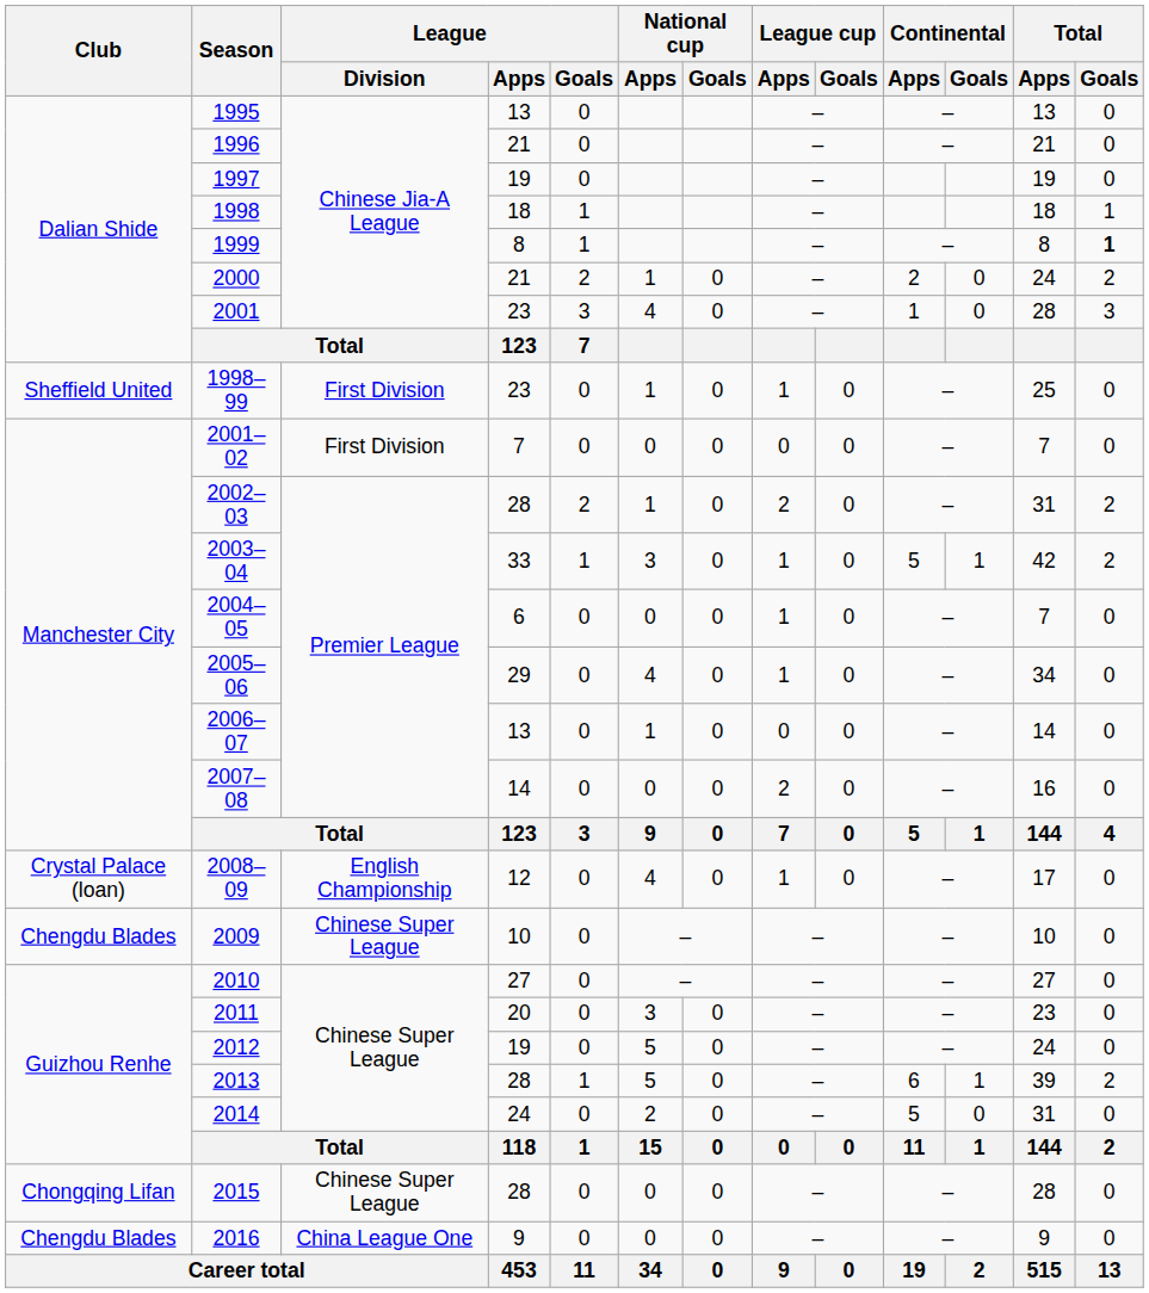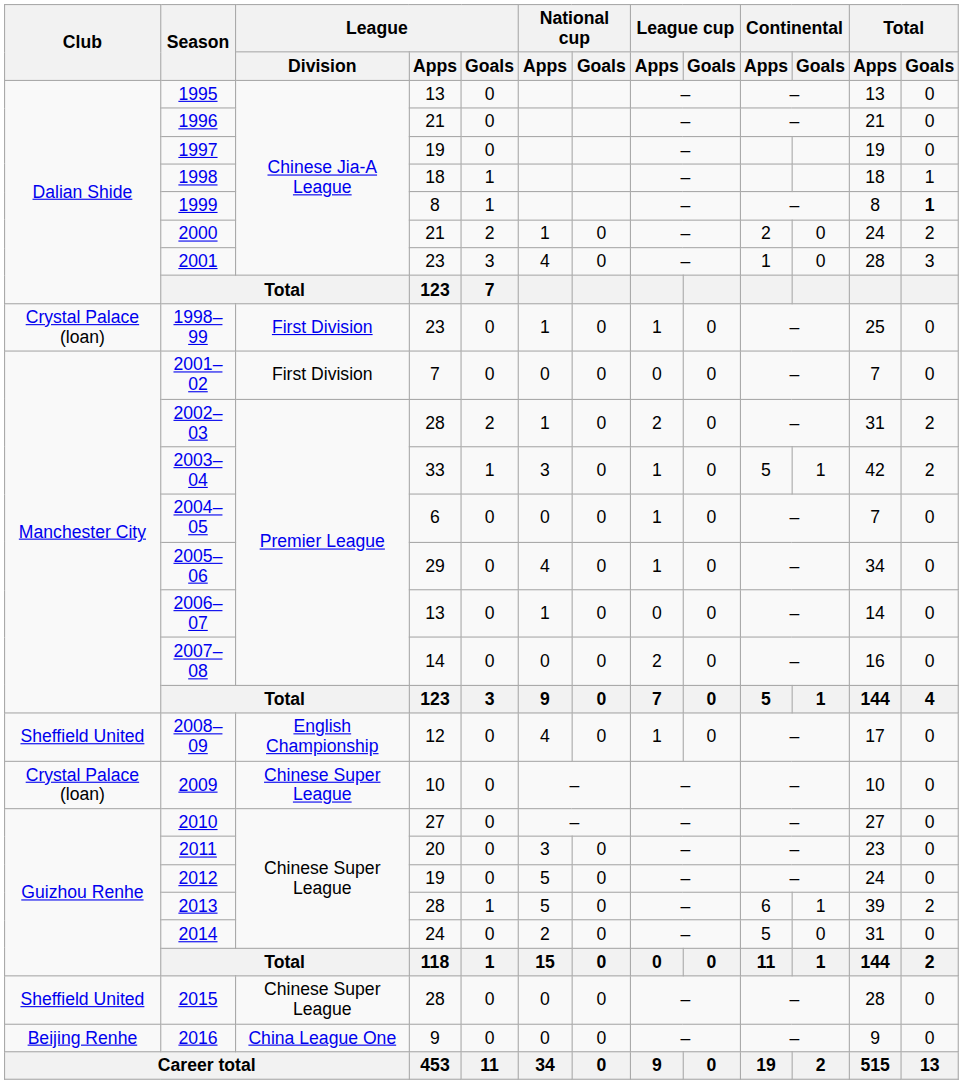 <table class="wikitable" style="text-align:center">
 <tr>
 <th rowspan="2">Club</th>
 <th rowspan="2">Season</th>
 <th colspan="3">League</th>
 <th colspan="2">National cup</th>
 <th colspan="2">League cup</th>
 <th colspan="2">Continental</th>
 <th colspan="2">Total</th>
 </tr>
 <tr>
 <th>Division</th>
 <th>Apps</th>
 <th>Goals</th>
 <th>Apps</th>
 <th>Goals</th>
 <th>Apps</th>
 <th>Goals</th>
 <th>Apps</th>
 <th>Goals</th>
 <th>Apps</th>
 <th>Goals</th>
 </tr>
 <tr>
 <td rowspan="8"><a href='#'>Dalian Shide</a></td>
 <td><a href='#'>1995</a></td>
 <td rowspan="7"><a href='#'>Chinese Jia-A League</a></td>
 <td>13</td>
 <td>0</td>
 <td></td>
 <td></td>
 <td colspan="2">–</td>
 <td colspan="2">–</td>
 <td>13</td>
 <td>0</td>
 </tr>
 <tr>
 <td><a href='#'>1996</a></td>
 <td>21</td>
 <td>0</td>
 <td></td>
 <td></td>
 <td colspan="2">–</td>
 <td colspan="2">–</td>
 <td>21</td>
 <td>0</td>
 </tr>
 <tr>
 <td><a href='#'>1997</a></td>
 <td>19</td>
 <td>0</td>
 <td></td>
 <td></td>
 <td colspan="2">–</td>
 <td></td>
 <td></td>
 <td>19</td>
 <td>0</td>
 </tr>
 <tr>
 <td><a href='#'>1998</a></td>
 <td>18</td>
 <td>1</td>
 <td></td>
 <td></td>
 <td colspan="2">–</td>
 <td></td>
 <td></td>
 <td>18</td>
 <td>1</td>
 </tr>
 <tr>
 <td><a href='#'>1999</a></td>
 <td>8</td>
 <td>1</td>
 <td></td>
 <td></td>
 <td colspan="2">–</td>
 <td colspan="2">–</td>
 <td>8</td>
 <td><strong>1</strong></td>
 </tr>
 <tr>
 <td><a href='#'>2000</a></td>
 <td>21</td>
 <td>2</td>
 <td>1</td>
 <td>0</td>
 <td colspan="2">–</td>
 <td>2</td>
 <td>0</td>
 <td>24</td>
 <td>2</td>
 </tr>
 <tr>
 <td><a href='#'>2001</a></td>
 <td>23</td>
 <td>3</td>
 <td>4</td>
 <td>0</td>
 <td colspan="2">–</td>
 <td>1</td>
 <td>0</td>
 <td>28</td>
 <td>3</td>
 </tr>
 <tr>
 <th colspan="2">Total</th>
 <th>123</th>
 <th>7</th>
 <th></th>
 <th></th>
 <th></th>
 <th></th>
 <th></th>
 <th></th>
 <th></th>
 <th></th>
 </tr>
 <tr>
-<td><a href='#'>Sheffield United</a></td>
+<td><a href='#'>Crystal Palace</a> (loan)</td>
 <td><a href='#'>1998–99</a></td>
 <td><a href='#'>First Division</a></td>
 <td>23</td>
 <td>0</td>
 <td>1</td>
 <td>0</td>
 <td>1</td>
 <td>0</td>
 <td colspan="2">–</td>
 <td>25</td>
 <td>0</td>
 </tr>
 <tr>
 <td rowspan="8"><a href='#'>Manchester City</a></td>
 <td><a href='#'>2001–02</a></td>
 <td>First Division</td>
 <td>7</td>
 <td>0</td>
 <td>0</td>
 <td>0</td>
 <td>0</td>
 <td>0</td>
 <td colspan="2">–</td>
 <td>7</td>
 <td>0</td>
 </tr>
 <tr>
 <td><a href='#'>2002–03</a></td>
 <td rowspan="6"><a href='#'>Premier League</a></td>
 <td>28</td>
 <td>2</td>
 <td>1</td>
 <td>0</td>
 <td>2</td>
 <td>0</td>
 <td colspan="2">–</td>
 <td>31</td>
 <td>2</td>
 </tr>
 <tr>
 <td><a href='#'>2003–04</a></td>
 <td>33</td>
 <td>1</td>
 <td>3</td>
 <td>0</td>
 <td>1</td>
 <td>0</td>
 <td>5</td>
 <td>1</td>
 <td>42</td>
 <td>2</td>
 </tr>
 <tr>
 <td><a href='#'>2004–05</a></td>
 <td>6</td>
 <td>0</td>
 <td>0</td>
 <td>0</td>
 <td>1</td>
 <td>0</td>
 <td colspan="2">–</td>
 <td>7</td>
 <td>0</td>
 </tr>
 <tr>
 <td><a href='#'>2005–06</a></td>
 <td>29</td>
 <td>0</td>
 <td>4</td>
 <td>0</td>
 <td>1</td>
 <td>0</td>
 <td colspan="2">–</td>
 <td>34</td>
 <td>0</td>
 </tr>
 <tr>
 <td><a href='#'>2006–07</a></td>
 <td>13</td>
 <td>0</td>
 <td>1</td>
 <td>0</td>
 <td>0</td>
 <td>0</td>
 <td colspan="2">–</td>
 <td>14</td>
 <td>0</td>
 </tr>
 <tr>
 <td><a href='#'>2007–08</a></td>
 <td>14</td>
 <td>0</td>
 <td>0</td>
 <td>0</td>
 <td>2</td>
 <td>0</td>
 <td colspan="2">–</td>
 <td>16</td>
 <td>0</td>
 </tr>
 <tr>
 <th colspan="2">Total</th>
 <th>123</th>
 <th>3</th>
 <th>9</th>
 <th>0</th>
 <th>7</th>
 <th>0</th>
 <th>5</th>
 <th>1</th>
 <th>144</th>
 <th>4</th>
 </tr>
 <tr>
-<td><a href='#'>Crystal Palace</a> (loan)</td>
+<td><a href='#'>Sheffield United</a></td>
 <td><a href='#'>2008–09</a></td>
 <td><a href='#'>English Championship</a></td>
 <td>12</td>
 <td>0</td>
 <td>4</td>
 <td>0</td>
 <td>1</td>
 <td>0</td>
 <td colspan="2">–</td>
 <td>17</td>
 <td>0</td>
 </tr>
 <tr>
-<td><a href='#'>Chengdu Blades</a></td>
+<td><a href='#'>Crystal Palace</a> (loan)</td>
 <td><a href='#'>2009</a></td>
 <td><a href='#'>Chinese Super League</a></td>
 <td>10</td>
 <td>0</td>
 <td colspan="2">–</td>
 <td colspan="2">–</td>
 <td colspan="2">–</td>
 <td>10</td>
 <td>0</td>
 </tr>
 <tr>
 <td rowspan="6"><a href='#'>Guizhou Renhe</a></td>
 <td><a href='#'>2010</a></td>
 <td rowspan="5">Chinese Super League</td>
 <td>27</td>
 <td>0</td>
 <td colspan="2">–</td>
 <td colspan="2">–</td>
 <td colspan="2">–</td>
 <td>27</td>
 <td>0</td>
 </tr>
 <tr>
 <td><a href='#'>2011</a></td>
 <td>20</td>
 <td>0</td>
 <td>3</td>
 <td>0</td>
 <td colspan="2">–</td>
 <td colspan="2">–</td>
 <td>23</td>
 <td>0</td>
 </tr>
 <tr>
 <td><a href='#'>2012</a></td>
 <td>19</td>
 <td>0</td>
 <td>5</td>
 <td>0</td>
 <td colspan="2">–</td>
 <td colspan="2">–</td>
 <td>24</td>
 <td>0</td>
 </tr>
 <tr>
 <td><a href='#'>2013</a></td>
 <td>28</td>
 <td>1</td>
 <td>5</td>
 <td>0</td>
 <td colspan="2">–</td>
 <td>6</td>
 <td>1</td>
 <td>39</td>
 <td>2</td>
 </tr>
 <tr>
 <td><a href='#'>2014</a></td>
 <td>24</td>
 <td>0</td>
 <td>2</td>
 <td>0</td>
 <td colspan="2">–</td>
 <td>5</td>
 <td>0</td>
 <td>31</td>
 <td>0</td>
 </tr>
 <tr>
 <th colspan="2">Total</th>
 <th>118</th>
 <th>1</th>
 <th>15</th>
 <th>0</th>
 <th>0</th>
 <th>0</th>
 <th>11</th>
 <th>1</th>
 <th>144</th>
 <th>2</th>
 </tr>
 <tr>
-<td><a href='#'>Chongqing Lifan</a></td>
+<td><a href='#'>Sheffield United</a></td>
 <td><a href='#'>2015</a></td>
 <td>Chinese Super League</td>
 <td>28</td>
 <td>0</td>
 <td>0</td>
 <td>0</td>
 <td colspan="2">–</td>
 <td colspan="2">–</td>
 <td>28</td>
 <td>0</td>
 </tr>
 <tr>
-<td><a href='#'>Chengdu Blades</a></td>
+<td><a href='#'>Beijing Renhe</a></td>
 <td><a href='#'>2016</a></td>
 <td><a href='#'>China League One</a></td>
 <td>9</td>
 <td>0</td>
 <td>0</td>
 <td>0</td>
 <td colspan="2">–</td>
 <td colspan="2">–</td>
 <td>9</td>
 <td>0</td>
 </tr>
 <tr>
 <th colspan="3">Career total</th>
 <th>453</th>
 <th>11</th>
 <th>34</th>
 <th>0</th>
 <th>9</th>
 <th>0</th>
 <th>19</th>
 <th>2</th>
 <th>515</th>
 <th>13</th>
 </tr>
 </table>
